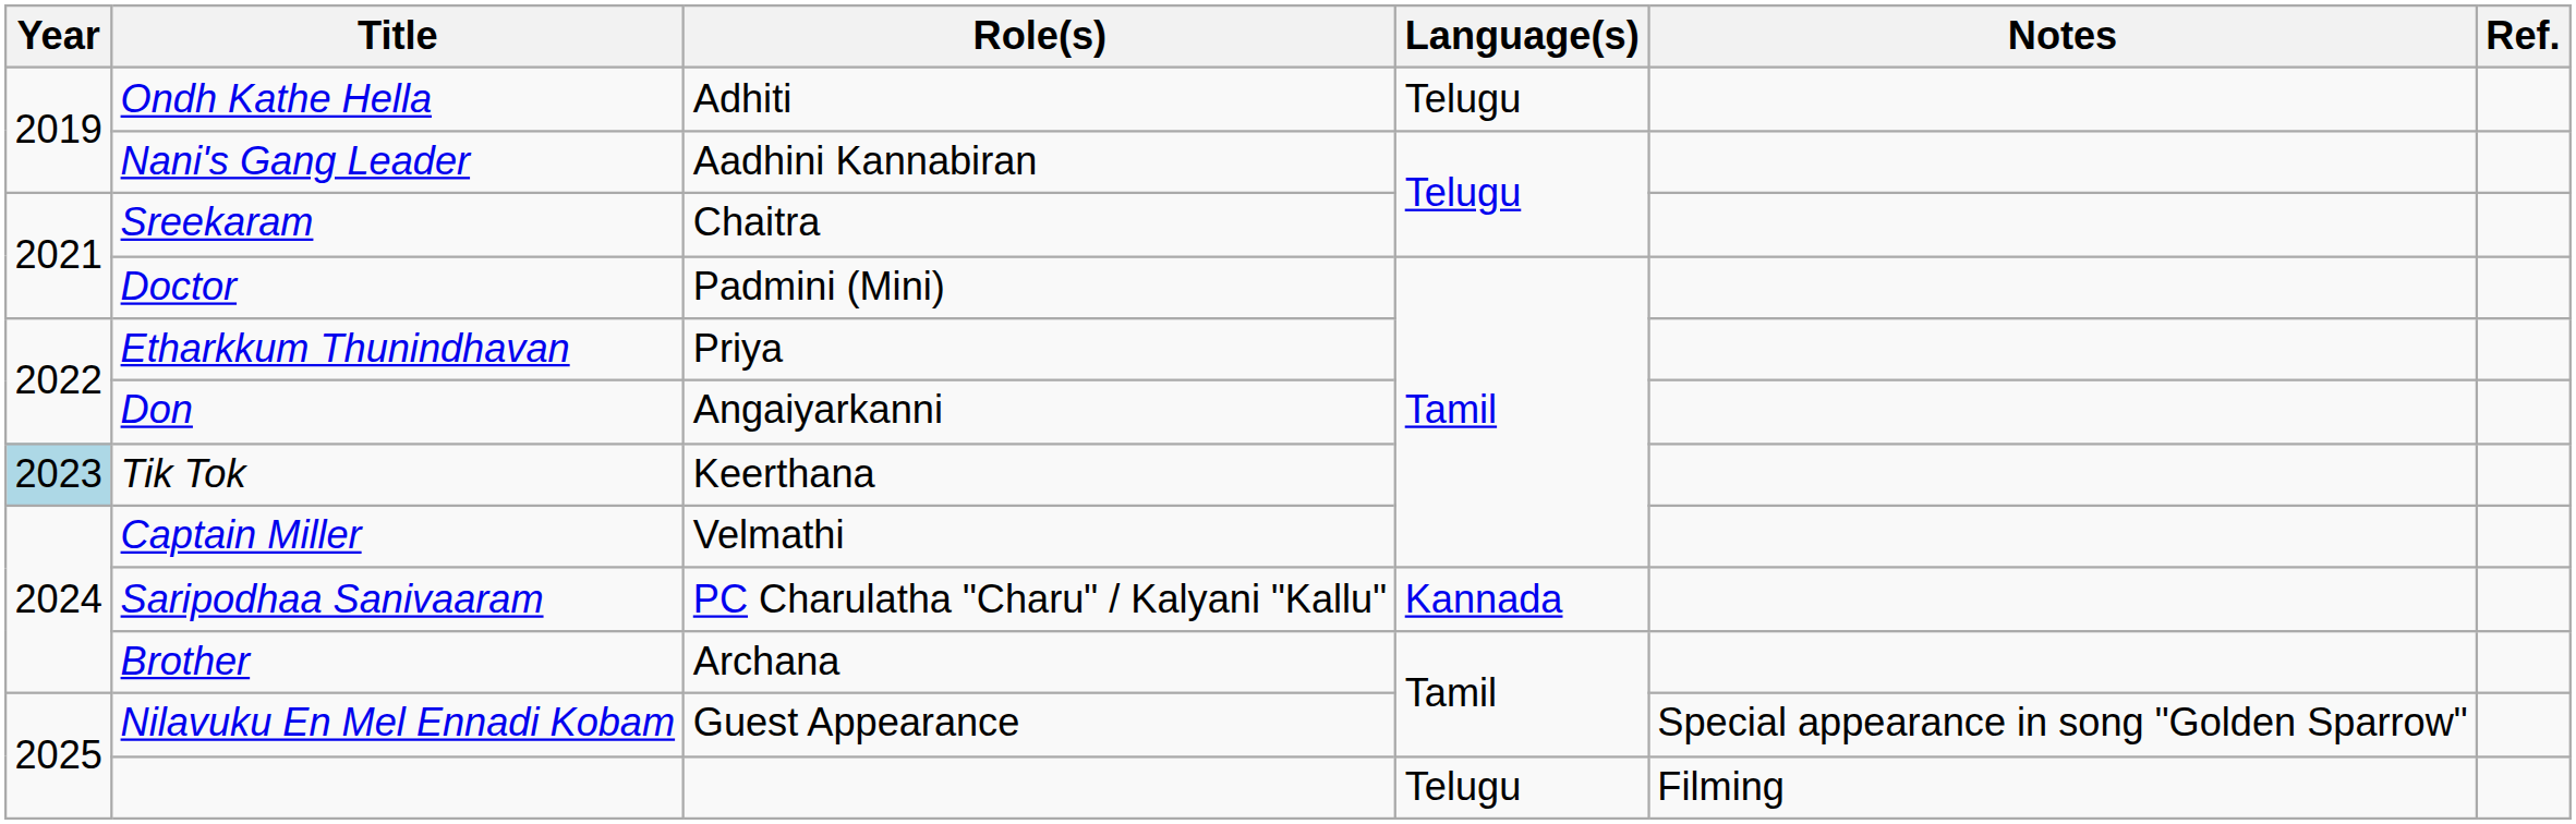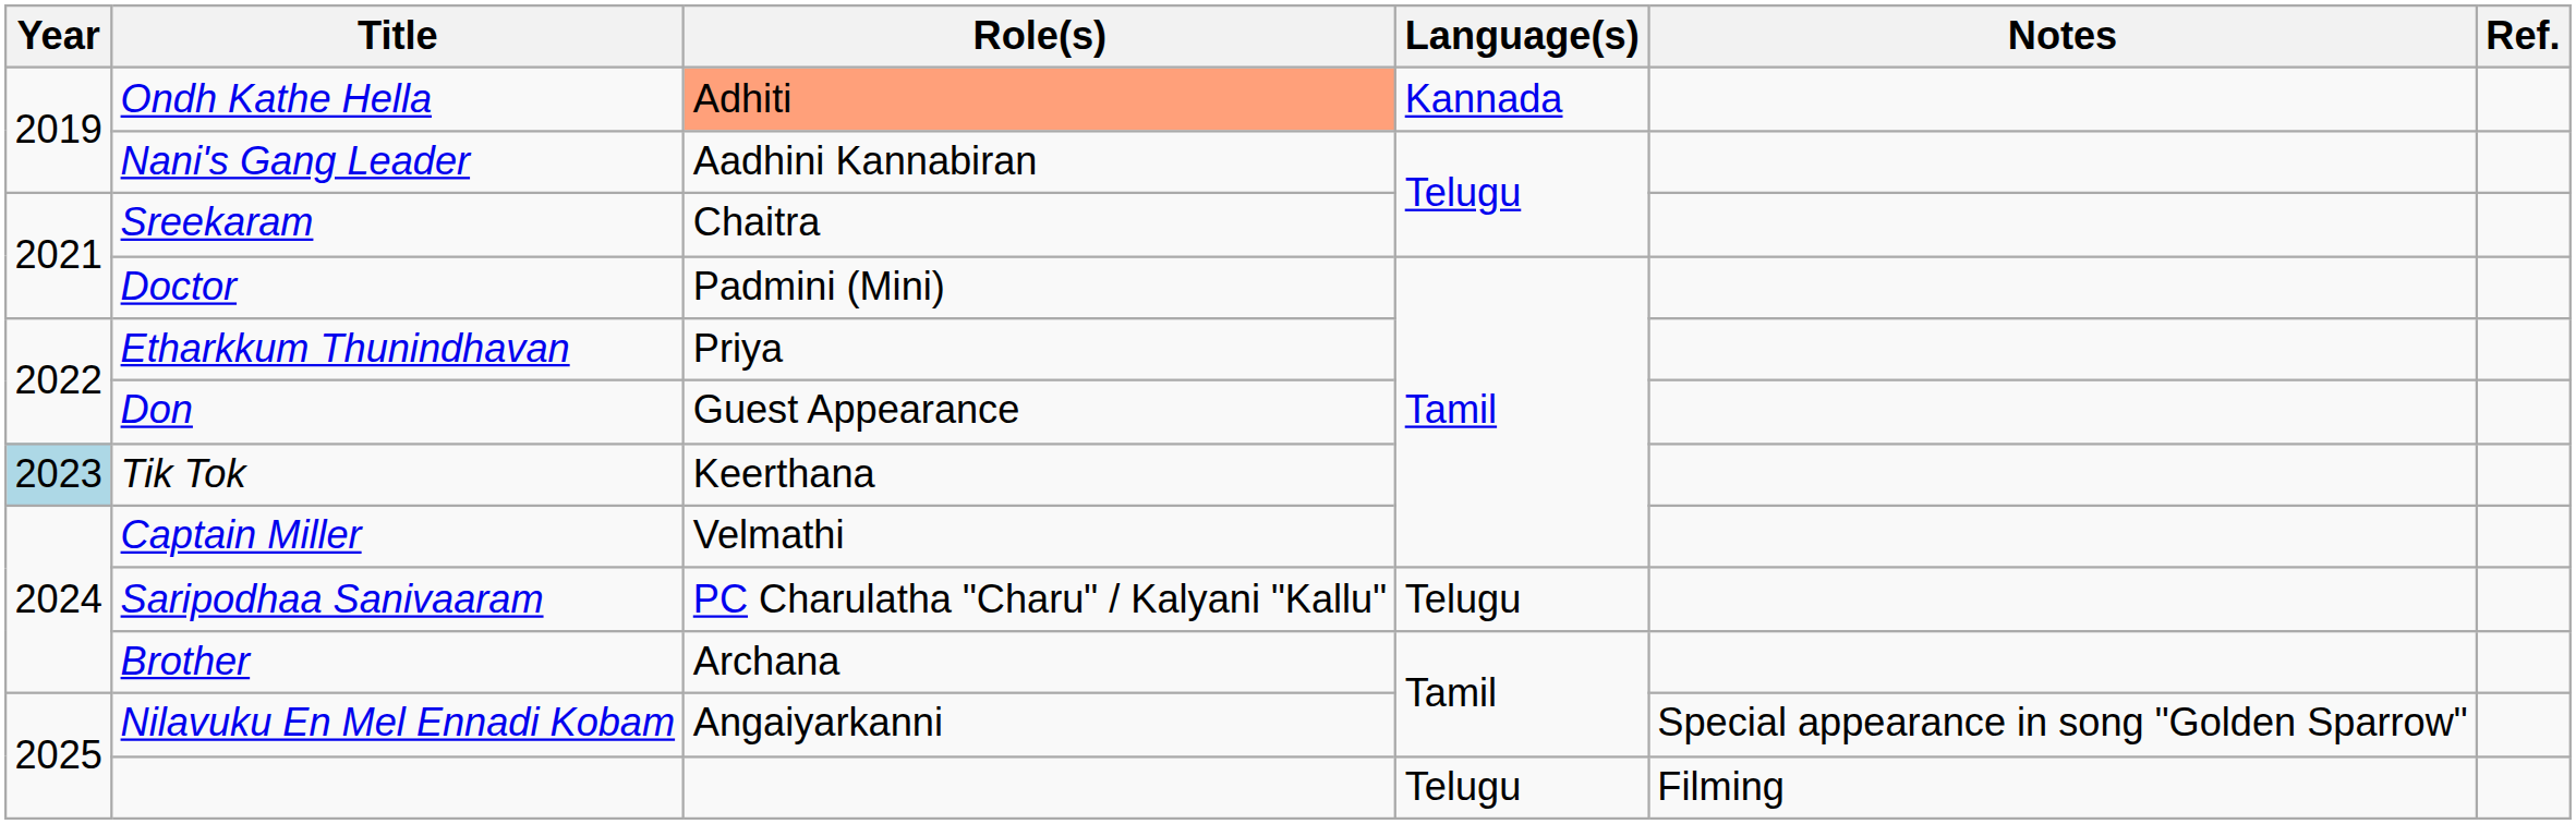 <table class="wikitable sortable">
 <tr>
 <th>Year</th>
 <th>Title</th>
 <th>Role(s)</th>
 <th>Language(s)</th>
 <th class="unsortable">Notes</th>
 <th class="unsortable">Ref.</th>
 </tr>
 <tr>
 <td rowspan="2">2019</td>
 <td><em><a href='#'>Ondh Kathe Hella</a></em></td>
-<td>Adhiti</td>
-<td>Telugu</td>
+<td style="background: lightsalmon;">Adhiti</td>
+<td><a href='#'>Kannada</a></td>
 <td></td>
 <td></td>
 </tr>
 <tr>
 <td><em><a href='#'>Nani's Gang Leader</a></em></td>
 <td>Aadhini Kannabiran</td>
 <td rowspan="2"><a href='#'>Telugu</a></td>
 <td></td>
 <td></td>
 </tr>
 <tr>
 <td rowspan="2">2021</td>
 <td><em><a href='#'>Sreekaram</a></em></td>
 <td>Chaitra</td>
 <td></td>
 <td></td>
 </tr>
 <tr>
 <td><em><a href='#'>Doctor</a></em></td>
 <td>Padmini (Mini)</td>
 <td rowspan="5"><a href='#'>Tamil</a></td>
 <td></td>
 <td></td>
 </tr>
 <tr>
 <td rowspan="2">2022</td>
 <td><em><a href='#'>Etharkkum Thunindhavan</a></em></td>
 <td>Priya</td>
 <td></td>
 <td></td>
 </tr>
 <tr>
 <td><em><a href='#'>Don</a></em></td>
-<td>Angaiyarkanni</td>
+<td>Guest Appearance</td>
 <td></td>
 <td></td>
 </tr>
 <tr>
 <td style="background: lightblue;">2023</td>
 <td><em>Tik Tok</em></td>
 <td>Keerthana</td>
 <td></td>
 <td></td>
 </tr>
 <tr>
 <td rowspan=3>2024</td>
 <td><em><a href='#'>Captain Miller</a></em></td>
 <td>Velmathi</td>
 <td></td>
 <td></td>
 </tr>
 <tr>
 <td><em><a href='#'>Saripodhaa Sanivaaram</a></em></td>
 <td><a href='#'>PC</a> Charulatha "Charu" / Kalyani "Kallu"</td>
-<td><a href='#'>Kannada</a></td>
+<td>Telugu</td>
 <td></td>
 <td></td>
 </tr>
 <tr>
 <td><em><a href='#'>Brother</a></em></td>
 <td>Archana</td>
 <td rowspan="2">Tamil</td>
 <td></td>
 <td></td>
 </tr>
 <tr>
 <td rowspan="2">2025</td>
 <td><em><a href='#'>Nilavuku En Mel Ennadi Kobam</a></em></td>
-<td>Guest Appearance</td>
+<td>Angaiyarkanni</td>
 <td>Special appearance in song "Golden Sparrow"</td>
 <td></td>
 </tr>
 <tr>
 <td></td>
 <td></td>
 <td>Telugu</td>
 <td>Filming</td>
 <td></td>
 </tr>
 </table>
